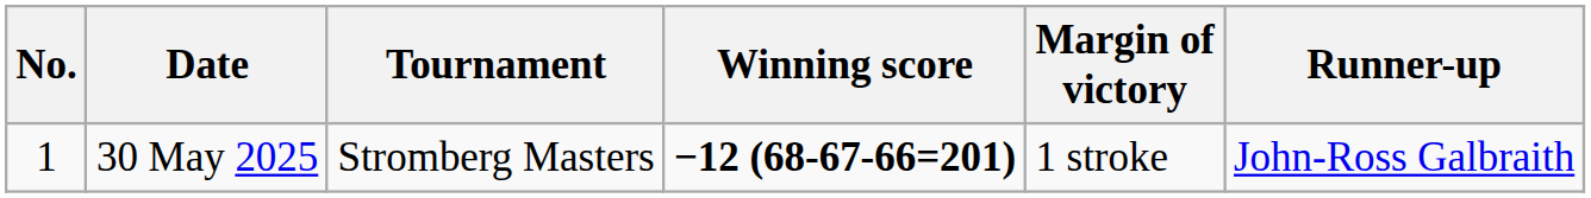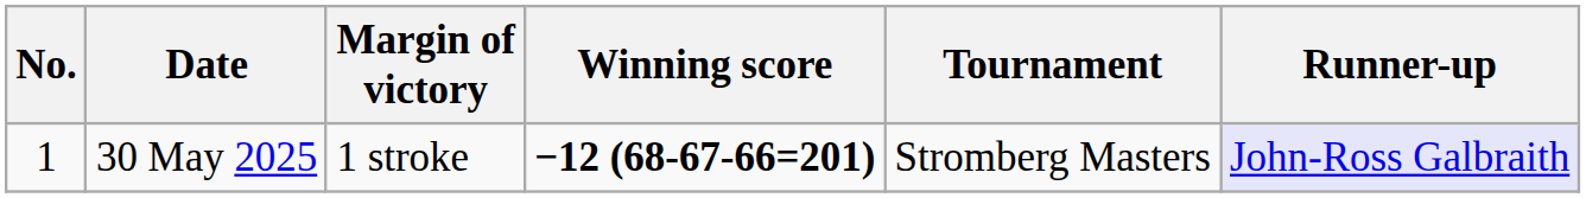 <table class="wikitable" style="font-size:95%;">
 <tr>
 <th>No.</th>
 <th>Date</th>
+<th>Margin of<br>victory</th>
+<th>Winning score</th>
 <th>Tournament</th>
-<th>Winning score</th>
-<th>Margin of<br>victory</th>
 <th>Runner-up</th>
 </tr>
 <tr>
 <td align=center>1</td>
 <td align=right>30 May <a href='#'>2025</a></td>
+<td>1 stroke</td>
+<td><strong>−12 (68-67-66=201)</strong></td>
 <td>Stromberg Masters</td>
-<td><strong>−12 (68-67-66=201)</strong></td>
-<td>1 stroke</td>
-<td> <a href='#'>John-Ross Galbraith</a></td>
+<td style="background: lavender;"> <a href='#'>John-Ross Galbraith</a></td>
 </tr>
 </table>
